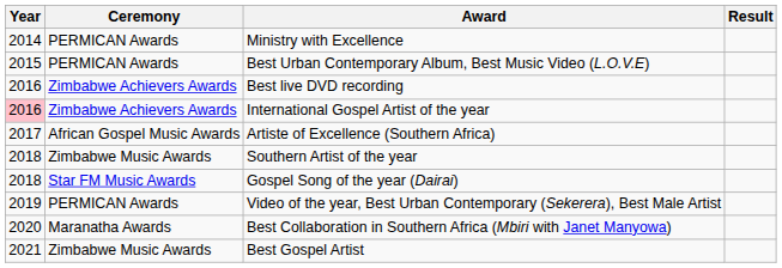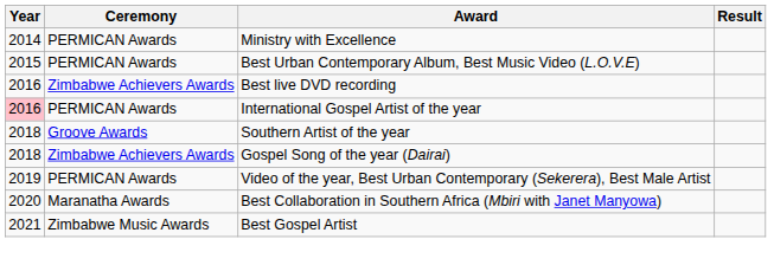 <table class="wikitable">
 <tr>
 <th>Year</th>
 <th>Ceremony</th>
 <th>Award</th>
 <th>Result</th>
 </tr>
 <tr>
 <td>2014</td>
 <td>PERMICAN Awards</td>
 <td>Ministry with Excellence</td>
 <td></td>
 </tr>
 <tr>
 <td>2015</td>
 <td>PERMICAN Awards</td>
 <td>Best Urban Contemporary Album, Best Music Video (<em>L.O.V.E</em>)</td>
 <td></td>
 </tr>
 <tr>
 <td>2016</td>
 <td><a href='#'>Zimbabwe Achievers Awards</a></td>
 <td>Best live DVD recording</td>
 <td></td>
 </tr>
 <tr>
 <td style="background: pink;">2016</td>
-<td><a href='#'>Zimbabwe Achievers Awards</a></td>
+<td>PERMICAN Awards</td>
 <td>International Gospel Artist of the year</td>
 <td></td>
 </tr>
 <tr>
-<td>2017</td>
-<td>African Gospel Music Awards</td>
-<td>Artiste of Excellence (Southern Africa)</td>
-<td></td>
-</tr>
-<tr>
 <td>2018</td>
-<td>Zimbabwe Music Awards</td>
+<td><a href='#'>Groove Awards</a></td>
 <td>Southern Artist of the year</td>
 <td></td>
 </tr>
 <tr>
 <td>2018</td>
-<td><a href='#'>Star FM Music Awards</a></td>
+<td><a href='#'>Zimbabwe Achievers Awards</a></td>
 <td>Gospel Song of the year (<em>Dairai</em>)</td>
 <td></td>
 </tr>
 <tr>
 <td>2019</td>
 <td>PERMICAN Awards</td>
 <td>Video of the year, Best Urban Contemporary (<em>Sekerera</em>), Best Male Artist</td>
 <td></td>
 </tr>
 <tr>
 <td>2020</td>
 <td>Maranatha Awards</td>
 <td>Best Collaboration in Southern Africa (<em>Mbiri</em> with <a href='#'>Janet Manyowa</a>)</td>
 <td></td>
 </tr>
 <tr>
 <td>2021</td>
 <td>Zimbabwe Music Awards</td>
 <td>Best Gospel Artist</td>
 <td></td>
 </tr>
 </table>
